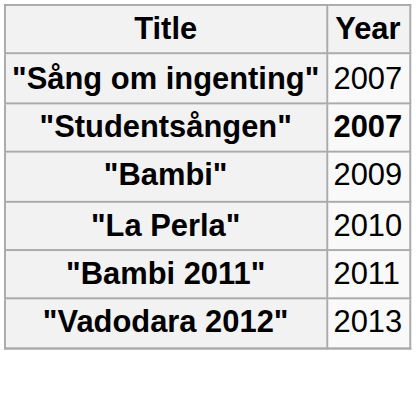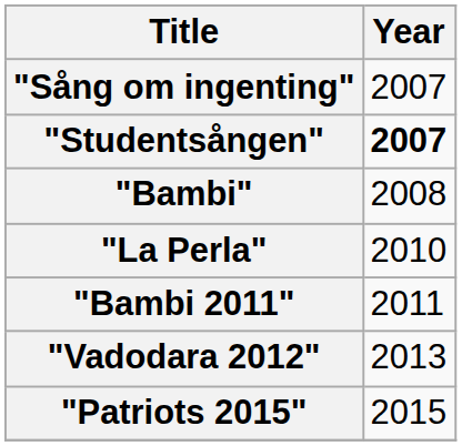 <table class="wikitable plainrowheaders">
 <tr>
 <th scope="col">Title</th>
 <th scope="col">Year</th>
 </tr>
 <tr>
 <th scope="row">"Sång om ingenting"</th>
 <td>2007</td>
 </tr>
 <tr>
 <th scope="row">"Studentsången"</th>
 <td><strong>2007</strong></td>
 </tr>
 <tr>
 <th scope="row">"Bambi"</th>
-<td>2009</td>
+<td>2008</td>
 </tr>
 <tr>
 <th scope="row">"La Perla"</th>
 <td>2010</td>
 </tr>
 <tr>
 <th scope="row">"Bambi 2011"</th>
 <td>2011</td>
 </tr>
 <tr>
 <th scope="row">"Vadodara 2012"</th>
 <td>2013</td>
 </tr>
 <tr>
+<th scope="row">"Patriots 2015"</th>
+<td>2015</td>
+</tr>
+<tr>
 </tr>
 </table>
